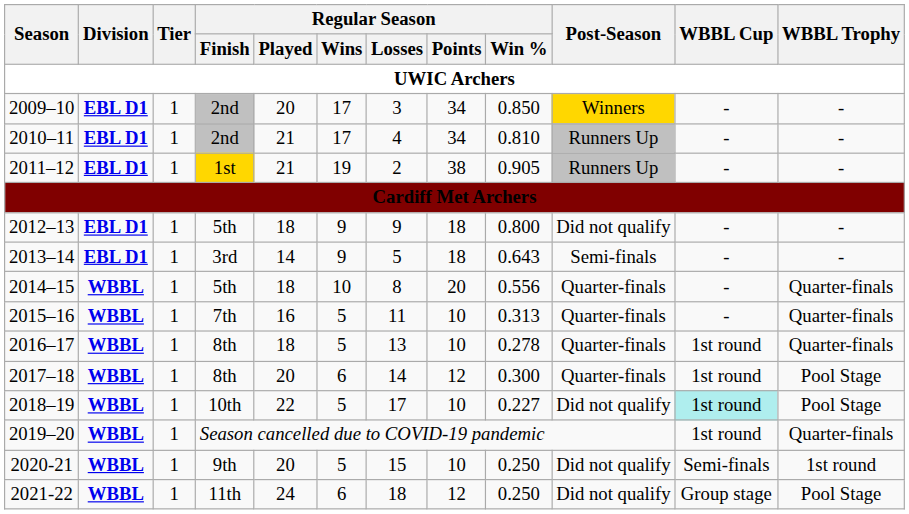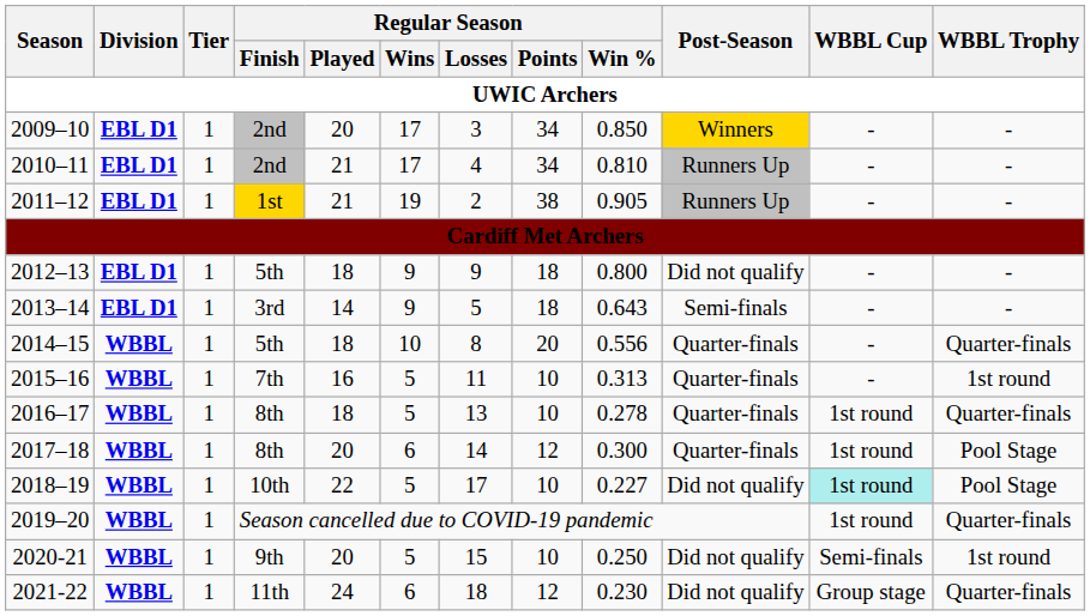 <table class="wikitable" style="font-size:100%;">
 <tr bgcolor="#efefef">
 <th rowspan="2">Season</th>
 <th rowspan="2">Division</th>
 <th rowspan="2">Tier</th>
 <th colspan="6">Regular Season</th>
 <th rowspan="2">Post-Season</th>
 <th rowspan="2">WBBL Cup</th>
 <th rowspan="2">WBBL Trophy</th>
 </tr>
 <tr>
 <th>Finish</th>
 <th>Played</th>
 <th>Wins</th>
 <th>Losses</th>
 <th>Points</th>
 <th>Win %</th>
 </tr>
 <tr>
 <td colspan="15" align=center bgcolor="white"><span><strong>UWIC Archers</strong></span></td>
 </tr>
 <tr>
 <td style="text-align:center;">2009–10</td>
 <td style="text-align:center;"><strong><a href='#'>EBL D1</a></strong></td>
 <td style="text-align:center;">1</td>
 <td style="text-align:center;"bgcolor=silver>2nd</td>
 <td style="text-align:center;">20</td>
 <td style="text-align:center;">17</td>
 <td style="text-align:center;">3</td>
 <td style="text-align:center;">34</td>
 <td style="text-align:center;">0.850</td>
 <td style="text-align:center;"bgcolor=gold>Winners</td>
 <td style="text-align:center;">-</td>
 <td style="text-align:center;">-</td>
 </tr>
 <tr>
 <td style="text-align:center;">2010–11</td>
 <td style="text-align:center;"><strong><a href='#'>EBL D1</a></strong></td>
 <td style="text-align:center;">1</td>
 <td style="text-align:center;"bgcolor=silver>2nd</td>
 <td style="text-align:center;">21</td>
 <td style="text-align:center;">17</td>
 <td style="text-align:center;">4</td>
 <td style="text-align:center;">34</td>
 <td style="text-align:center;">0.810</td>
 <td style="text-align:center;"bgcolor=silver>Runners Up</td>
 <td style="text-align:center;">-</td>
 <td style="text-align:center;">-</td>
 </tr>
 <tr>
 <td style="text-align:center;">2011–12</td>
 <td style="text-align:center;"><strong><a href='#'>EBL D1</a></strong></td>
 <td style="text-align:center;">1</td>
 <td style="text-align:center;"bgcolor=gold>1st</td>
 <td style="text-align:center;">21</td>
 <td style="text-align:center;">19</td>
 <td style="text-align:center;">2</td>
 <td style="text-align:center;">38</td>
 <td style="text-align:center;">0.905</td>
 <td style="text-align:center;"bgcolor=silver>Runners Up</td>
 <td style="text-align:center;">-</td>
 <td style="text-align:center;">-</td>
 </tr>
 <tr>
 <td colspan="15" align=center bgcolor="maroon"><span><strong>Cardiff Met Archers</strong></span></td>
 </tr>
 <tr>
 <td style="text-align:center;">2012–13</td>
 <td style="text-align:center;"><strong><a href='#'>EBL D1</a></strong></td>
 <td style="text-align:center;">1</td>
 <td style="text-align:center;">5th</td>
 <td style="text-align:center;">18</td>
 <td style="text-align:center;">9</td>
 <td style="text-align:center;">9</td>
 <td style="text-align:center;">18</td>
 <td style="text-align:center;">0.800</td>
 <td style="text-align:center;">Did not qualify</td>
 <td style="text-align:center;">-</td>
 <td style="text-align:center;">-</td>
 </tr>
 <tr>
 <td style="text-align:center;">2013–14</td>
 <td style="text-align:center;"><strong><a href='#'>EBL D1</a></strong></td>
 <td style="text-align:center;">1</td>
 <td style="text-align:center;">3rd</td>
 <td style="text-align:center;">14</td>
 <td style="text-align:center;">9</td>
 <td style="text-align:center;">5</td>
 <td style="text-align:center;">18</td>
 <td style="text-align:center;">0.643</td>
 <td style="text-align:center;">Semi-finals</td>
 <td style="text-align:center;">-</td>
 <td style="text-align:center;">-</td>
 </tr>
 <tr>
 <td style="text-align:center;">2014–15</td>
 <td style="text-align:center;"><strong><a href='#'>WBBL</a></strong></td>
 <td style="text-align:center;">1</td>
 <td style="text-align:center;">5th</td>
 <td style="text-align:center;">18</td>
 <td style="text-align:center;">10</td>
 <td style="text-align:center;">8</td>
 <td style="text-align:center;">20</td>
 <td style="text-align:center;">0.556</td>
 <td style="text-align:center;">Quarter-finals</td>
 <td style="text-align:center;">-</td>
 <td style="text-align:center;">Quarter-finals</td>
 </tr>
 <tr>
 <td style="text-align:center;">2015–16</td>
 <td style="text-align:center;"><strong><a href='#'>WBBL</a></strong></td>
 <td style="text-align:center;">1</td>
 <td style="text-align:center;">7th</td>
 <td style="text-align:center;">16</td>
 <td style="text-align:center;">5</td>
 <td style="text-align:center;">11</td>
 <td style="text-align:center;">10</td>
 <td style="text-align:center;">0.313</td>
 <td style="text-align:center;">Quarter-finals</td>
 <td style="text-align:center;">-</td>
-<td style="text-align:center;">Quarter-finals</td>
+<td style="text-align:center;">1st round</td>
 </tr>
 <tr>
 <td style="text-align:center;">2016–17</td>
 <td style="text-align:center;"><strong><a href='#'>WBBL</a></strong></td>
 <td style="text-align:center;">1</td>
 <td style="text-align:center;">8th</td>
 <td style="text-align:center;">18</td>
 <td style="text-align:center;">5</td>
 <td style="text-align:center;">13</td>
 <td style="text-align:center;">10</td>
 <td style="text-align:center;">0.278</td>
 <td style="text-align:center;">Quarter-finals</td>
 <td style="text-align:center;">1st round</td>
 <td style="text-align:center;">Quarter-finals</td>
 </tr>
 <tr>
 <td style="text-align:center;">2017–18</td>
 <td style="text-align:center;"><strong><a href='#'>WBBL</a></strong></td>
 <td style="text-align:center;">1</td>
 <td style="text-align:center;">8th</td>
 <td style="text-align:center;">20</td>
 <td style="text-align:center;">6</td>
 <td style="text-align:center;">14</td>
 <td style="text-align:center;">12</td>
 <td style="text-align:center;">0.300</td>
 <td style="text-align:center;">Quarter-finals</td>
 <td style="text-align:center;">1st round</td>
 <td style="text-align:center;">Pool Stage</td>
 </tr>
 <tr>
 <td style="text-align:center;">2018–19</td>
 <td style="text-align:center;"><strong><a href='#'>WBBL</a></strong></td>
 <td style="text-align:center;">1</td>
 <td style="text-align:center;">10th</td>
 <td style="text-align:center;">22</td>
 <td style="text-align:center;">5</td>
 <td style="text-align:center;">17</td>
 <td style="text-align:center;">10</td>
 <td style="text-align:center;">0.227</td>
 <td style="text-align:center;">Did not qualify</td>
 <td style="background: paleturquoise; text-align:center;">1st round</td>
 <td style="text-align:center;">Pool Stage</td>
 </tr>
 <tr>
 <td style="text-align:center;">2019–20</td>
 <td style="text-align:center;"><strong><a href='#'>WBBL</a></strong></td>
 <td style="text-align:center;">1</td>
 <td colspan=7><em>Season cancelled due to COVID-19 pandemic</em></td>
 <td style="text-align:center;">1st round</td>
 <td style="text-align:center;">Quarter-finals</td>
 </tr>
 <tr>
 <td style="text-align:center;">2020-21</td>
 <td style="text-align:center;"><strong><a href='#'>WBBL</a></strong></td>
 <td style="text-align:center;">1</td>
 <td style="text-align:center;">9th</td>
 <td style="text-align:center;">20</td>
 <td style="text-align:center;">5</td>
 <td style="text-align:center;">15</td>
 <td style="text-align:center;">10</td>
 <td style="text-align:center;">0.250</td>
 <td style="text-align:center;">Did not qualify</td>
 <td style="text-align:center;">Semi-finals</td>
 <td style="text-align:center;">1st round</td>
 </tr>
 <tr>
 <td style="text-align:center;">2021-22</td>
 <td style="text-align:center;"><strong><a href='#'>WBBL</a></strong></td>
 <td style="text-align:center;">1</td>
 <td style="text-align:center;">11th</td>
 <td style="text-align:center;">24</td>
 <td style="text-align:center;">6</td>
 <td style="text-align:center;">18</td>
 <td style="text-align:center;">12</td>
-<td style="text-align:center;">0.250</td>
+<td style="text-align:center;">0.230</td>
 <td style="text-align:center;">Did not qualify</td>
 <td style="text-align:center;">Group stage</td>
-<td style="text-align:center;">Pool Stage</td>
+<td style="text-align:center;">Quarter-finals</td>
 </tr>
 </table>
